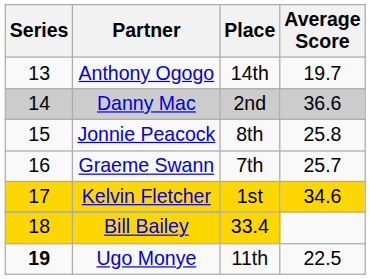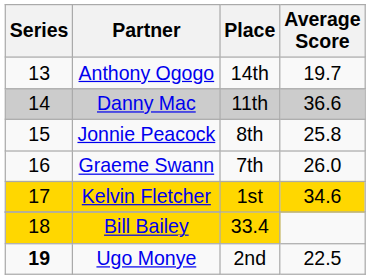 <table class="wikitable sortable" style="margin:auto; text-align:center;">
 <tr>
 <th>Series</th>
 <th>Partner</th>
 <th>Place</th>
 <th>Average<br>Score</th>
 </tr>
 <tr>
 <td>13</td>
 <td><a href='#'>Anthony Ogogo</a></td>
 <td>14th</td>
 <td>19.7</td>
 </tr>
 <tr style="text-align:center; background:#ccc;">
 <td>14</td>
 <td><a href='#'>Danny Mac</a></td>
-<td>2nd</td>
+<td>11th</td>
 <td>36.6</td>
 </tr>
 <tr>
 <td>15</td>
 <td><a href='#'>Jonnie Peacock</a></td>
 <td>8th</td>
 <td>25.8</td>
 </tr>
 <tr>
 <td>16</td>
 <td><a href='#'>Graeme Swann</a></td>
 <td>7th</td>
-<td>25.7</td>
+<td>26.0</td>
 </tr>
 <tr style="text-align:center; background:gold">
 <td>17</td>
 <td><a href='#'>Kelvin Fletcher</a></td>
 <td rowspan=2>1st</td>
 <td>34.6</td>
 </tr>
 <tr>
 </tr>
 <tr style="text-align:center; background:gold">
 <td>18</td>
 <td><a href='#'>Bill Bailey</a></td>
 <td>33.4</td>
 </tr>
 <tr>
 <td><strong>19</strong></td>
 <td><a href='#'>Ugo Monye</a></td>
-<td>11th</td>
+<td>2nd</td>
 <td>22.5</td>
 </tr>
 </table>
